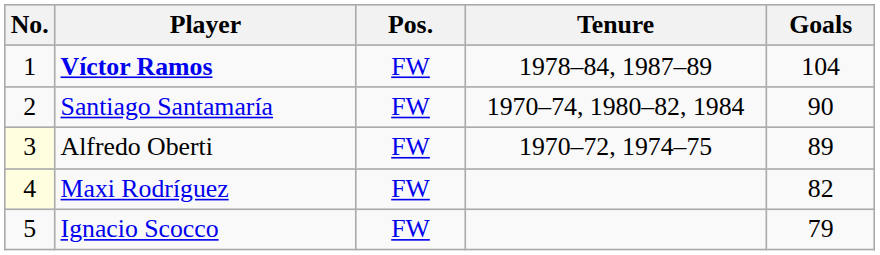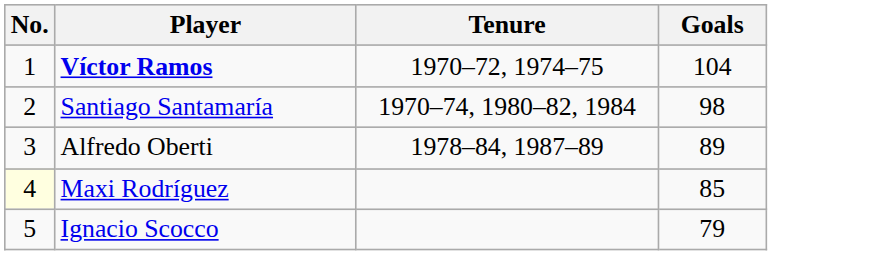 <table class="wikitable sortable" style="text-align:center">
 <tr>
 <th width=px>No.</th>
 <th width=180px>Player</th>
-<th width=60px>Pos.</th>
 <th width=180px>Tenure</th>
 <th width=60px>Goals</th>
 </tr>
 <tr>
 <td>1</td>
 <td style="text-align:left;"> <strong><a href='#'>Víctor Ramos</a></strong></td>
-<td><a href='#'>FW</a></td>
-<td>1978–84, 1987–89</td>
+<td>1970–72, 1974–75</td>
 <td>104</td>
 </tr>
 <tr>
 <td>2</td>
 <td style="text-align:left;"> <a href='#'>Santiago Santamaría</a></td>
-<td><a href='#'>FW</a></td>
 <td>1970–74, 1980–82, 1984</td>
-<td>90</td>
+<td>98</td>
 </tr>
 <tr>
-<td style="background: lightyellow;">3</td>
+<td>3</td>
 <td style="text-align:left;"> Alfredo Oberti</td>
-<td><a href='#'>FW</a></td>
-<td>1970–72, 1974–75</td>
+<td>1978–84, 1987–89</td>
 <td>89</td>
 </tr>
 <tr>
 <td style="background: lightyellow;">4</td>
 <td style="text-align:left;"> <a href='#'>Maxi Rodríguez</a></td>
-<td><a href='#'>FW</a></td>
 <td></td>
-<td>82</td>
+<td>85</td>
 </tr>
 <tr>
 <td>5</td>
 <td style="text-align:left;"> <a href='#'>Ignacio Scocco</a></td>
-<td><a href='#'>FW</a></td>
 <td></td>
 <td>79</td>
 </tr>
 </table>
